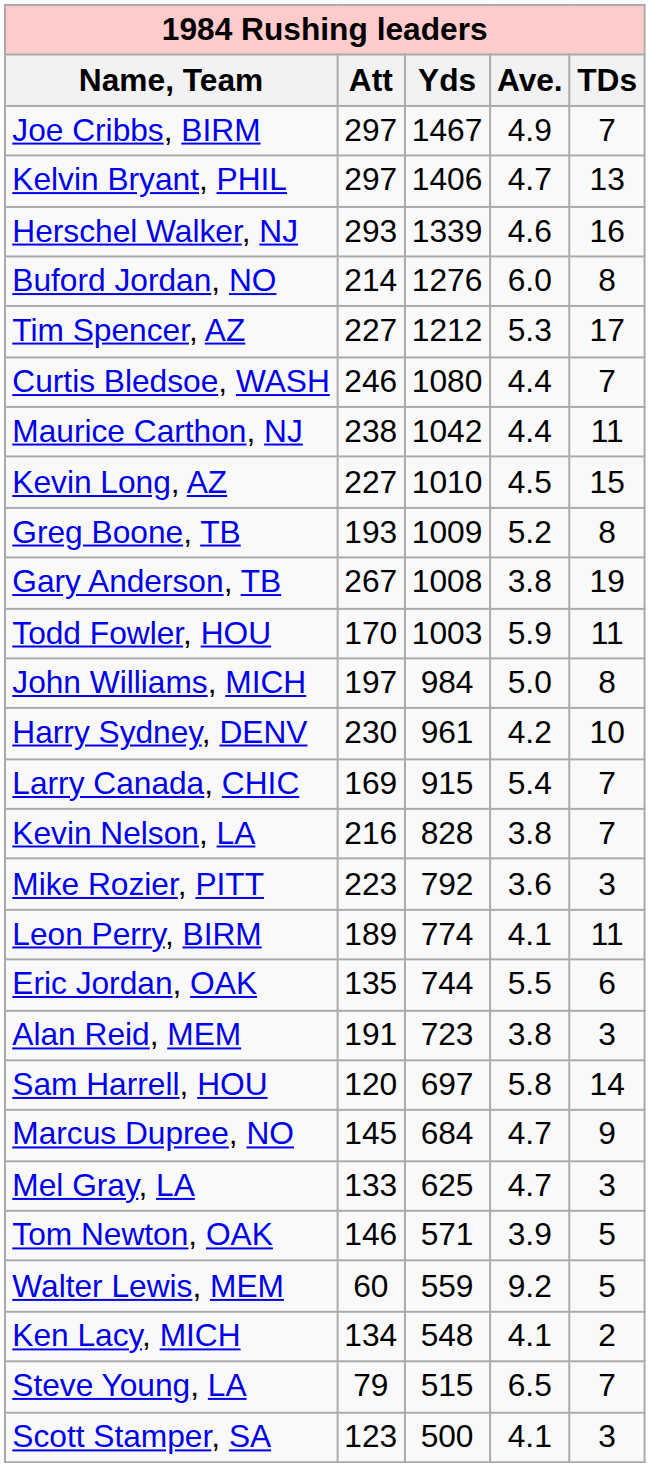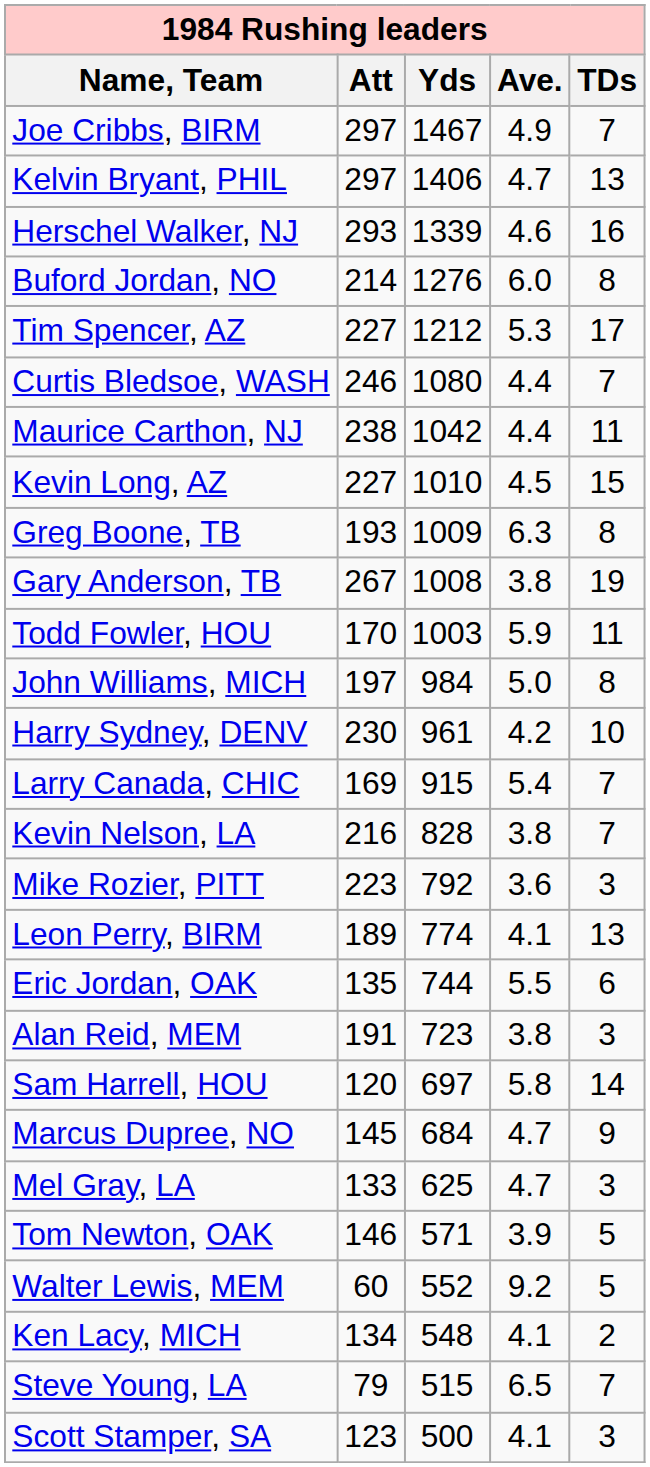 <table class="wikitable">
 <tr style="background:#ffcbcb;">
 <td colspan="5" style="text-align:center;"><strong>1984 Rushing leaders</strong></td>
 </tr>
 <tr style="background:#efefef;">
 <th>Name, Team</th>
 <th>Att</th>
 <th>Yds</th>
 <th>Ave.</th>
 <th>TDs</th>
 </tr>
 <tr style="text-align:center;">
 <td align="left"><a href='#'>Joe Cribbs</a>, <a href='#'>BIRM</a></td>
 <td>297</td>
 <td>1467</td>
 <td>4.9</td>
 <td>7</td>
 </tr>
 <tr style="text-align:center;">
 <td align="left"><a href='#'>Kelvin Bryant</a>, <a href='#'>PHIL</a></td>
 <td>297</td>
 <td>1406</td>
 <td>4.7</td>
 <td>13</td>
 </tr>
 <tr style="text-align:center;">
 <td align="left"><a href='#'>Herschel Walker</a>, <a href='#'>NJ</a></td>
 <td>293</td>
 <td>1339</td>
 <td>4.6</td>
 <td>16</td>
 </tr>
 <tr style="text-align:center;">
 <td align="left"><a href='#'>Buford Jordan</a>, <a href='#'>NO</a></td>
 <td>214</td>
 <td>1276</td>
 <td>6.0</td>
 <td>8</td>
 </tr>
 <tr style="text-align:center;">
 <td align="left"><a href='#'>Tim Spencer</a>, <a href='#'>AZ</a></td>
 <td>227</td>
 <td>1212</td>
 <td>5.3</td>
 <td>17</td>
 </tr>
 <tr style="text-align:center;">
 <td align="left"><a href='#'>Curtis Bledsoe</a>, <a href='#'>WASH</a></td>
 <td>246</td>
 <td>1080</td>
 <td>4.4</td>
 <td>7</td>
 </tr>
 <tr style="text-align:center;">
 <td align="left"><a href='#'>Maurice Carthon</a>, <a href='#'>NJ</a></td>
 <td>238</td>
 <td>1042</td>
 <td>4.4</td>
 <td>11</td>
 </tr>
 <tr style="text-align:center;">
 <td align="left"><a href='#'>Kevin Long</a>, <a href='#'>AZ</a></td>
 <td>227</td>
 <td>1010</td>
 <td>4.5</td>
 <td>15</td>
 </tr>
 <tr style="text-align:center;">
 <td align="left"><a href='#'>Greg Boone</a>, <a href='#'>TB</a></td>
 <td>193</td>
 <td>1009</td>
-<td>5.2</td>
+<td>6.3</td>
 <td>8</td>
 </tr>
 <tr style="text-align:center;">
 <td align="left"><a href='#'>Gary Anderson</a>, <a href='#'>TB</a></td>
 <td>267</td>
 <td>1008</td>
 <td>3.8</td>
 <td>19</td>
 </tr>
 <tr style="text-align:center;">
 <td align="left"><a href='#'>Todd Fowler</a>, <a href='#'>HOU</a></td>
 <td>170</td>
 <td>1003</td>
 <td>5.9</td>
 <td>11</td>
 </tr>
 <tr style="text-align:center;">
 <td align="left"><a href='#'>John Williams</a>, <a href='#'>MICH</a></td>
 <td>197</td>
 <td>984</td>
 <td>5.0</td>
 <td>8</td>
 </tr>
 <tr style="text-align:center;">
 <td align="left"><a href='#'>Harry Sydney</a>, <a href='#'>DENV</a></td>
 <td>230</td>
 <td>961</td>
 <td>4.2</td>
 <td>10</td>
 </tr>
 <tr style="text-align:center;">
 <td align="left"><a href='#'>Larry Canada</a>, <a href='#'>CHIC</a></td>
 <td>169</td>
 <td>915</td>
 <td>5.4</td>
 <td>7</td>
 </tr>
 <tr style="text-align:center;">
 <td align="left"><a href='#'>Kevin Nelson</a>, <a href='#'>LA</a></td>
 <td>216</td>
 <td>828</td>
 <td>3.8</td>
 <td>7</td>
 </tr>
 <tr style="text-align:center;">
 <td align="left"><a href='#'>Mike Rozier</a>, <a href='#'>PITT</a></td>
 <td>223</td>
 <td>792</td>
 <td>3.6</td>
 <td>3</td>
 </tr>
 <tr style="text-align:center;">
 <td align="left"><a href='#'>Leon Perry</a>, <a href='#'>BIRM</a></td>
 <td>189</td>
 <td>774</td>
 <td>4.1</td>
-<td>11</td>
+<td>13</td>
 </tr>
 <tr style="text-align:center;">
 <td align="left"><a href='#'>Eric Jordan</a>, <a href='#'>OAK</a></td>
 <td>135</td>
 <td>744</td>
 <td>5.5</td>
 <td>6</td>
 </tr>
 <tr style="text-align:center;">
 <td align="left"><a href='#'>Alan Reid</a>, <a href='#'>MEM</a></td>
 <td>191</td>
 <td>723</td>
 <td>3.8</td>
 <td>3</td>
 </tr>
 <tr style="text-align:center;">
 <td align="left"><a href='#'>Sam Harrell</a>, <a href='#'>HOU</a></td>
 <td>120</td>
 <td>697</td>
 <td>5.8</td>
 <td>14</td>
 </tr>
 <tr style="text-align:center;">
 <td align="left"><a href='#'>Marcus Dupree</a>, <a href='#'>NO</a></td>
 <td>145</td>
 <td>684</td>
 <td>4.7</td>
 <td>9</td>
 </tr>
 <tr style="text-align:center;">
 <td align="left"><a href='#'>Mel Gray</a>, <a href='#'>LA</a></td>
 <td>133</td>
 <td>625</td>
 <td>4.7</td>
 <td>3</td>
 </tr>
 <tr style="text-align:center;">
 <td align="left"><a href='#'>Tom Newton</a>, <a href='#'>OAK</a></td>
 <td>146</td>
 <td>571</td>
 <td>3.9</td>
 <td>5</td>
 </tr>
 <tr style="text-align:center;">
 <td align="left"><a href='#'>Walter Lewis</a>, <a href='#'>MEM</a></td>
 <td>60</td>
-<td>559</td>
+<td>552</td>
 <td>9.2</td>
 <td>5</td>
 </tr>
 <tr style="text-align:center;">
 <td align="left"><a href='#'>Ken Lacy</a>, <a href='#'>MICH</a></td>
 <td>134</td>
 <td>548</td>
 <td>4.1</td>
 <td>2</td>
 </tr>
 <tr style="text-align:center;">
 <td align="left"><a href='#'>Steve Young</a>, <a href='#'>LA</a></td>
 <td>79</td>
 <td>515</td>
 <td>6.5</td>
 <td>7</td>
 </tr>
 <tr style="text-align:center;">
 <td align="left"><a href='#'>Scott Stamper</a>, <a href='#'>SA</a></td>
 <td>123</td>
 <td>500</td>
 <td>4.1</td>
 <td>3</td>
 </tr>
 </table>
